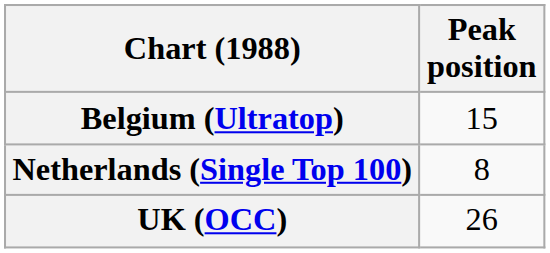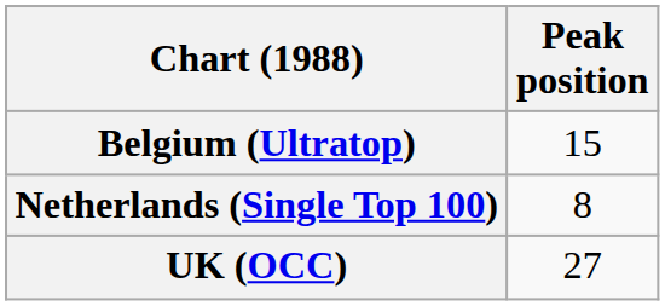 <table class="wikitable sortable plainrowheaders" style="text-align:center">
 <tr>
 <th>Chart (1988)</th>
 <th>Peak<br>position</th>
 </tr>
 <tr>
 <th scope="row">Belgium (<a href='#'>Ultratop</a>)</th>
 <td align="center">15</td>
 </tr>
 <tr>
 <th scope="row">Netherlands (<a href='#'>Single Top 100</a>)</th>
 <td align="center">8</td>
 </tr>
 <tr>
 <th scope="row">UK (<a href='#'>OCC</a>)</th>
-<td align="center">26</td>
+<td align="center">27</td>
 </tr>
 </table>
